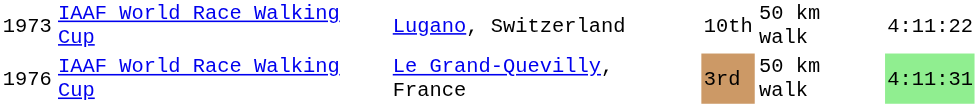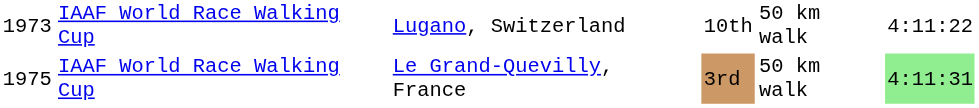 <table>
 <tr>
 <td>1973</td>
 <td><a href='#'>IAAF World Race Walking Cup</a></td>
 <td><a href='#'>Lugano</a>, Switzerland</td>
 <td>10th</td>
 <td>50 km walk</td>
 <td>4:11:22</td>
 </tr>
 <tr>
-<td>1976</td>
+<td>1975</td>
 <td><a href='#'>IAAF World Race Walking Cup</a></td>
 <td><a href='#'>Le Grand-Quevilly</a>, France</td>
 <td bgcolor=cc9966>3rd</td>
 <td>50 km walk</td>
 <td style="background: lightgreen;">4:11:31</td>
 </tr>
 </table>
